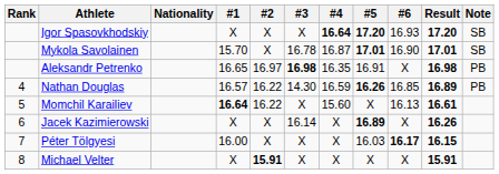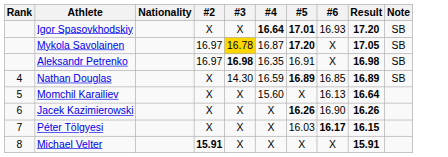 <table class="wikitable" style="text-align:center">
 <tr>
 <th>Rank</th>
 <th>Athlete</th>
 <th>Nationality</th>
-<th>#1</th>
 <th>#2</th>
 <th>#3</th>
 <th>#4</th>
 <th>#5</th>
 <th>#6</th>
 <th>Result</th>
 <th>Note</th>
 </tr>
 <tr>
 <td></td>
 <td align=left><a href='#'>Igor Spasovkhodskiy</a></td>
 <td align=left></td>
 <td>X</td>
 <td>X</td>
-<td>X</td>
 <td><strong>16.64</strong></td>
-<td><strong>17.20</strong></td>
+<td><strong>17.01</strong></td>
 <td>16.93</td>
 <td><strong>17.20</strong></td>
 <td>SB</td>
 </tr>
 <tr>
 <td></td>
 <td align=left><a href='#'>Mykola Savolainen</a></td>
 <td align=left></td>
-<td>15.70</td>
+<td>16.97</td>
+<td style="background: gold;">16.78</td>
+<td>16.87</td>
+<td><strong>17.20</strong></td>
 <td>X</td>
-<td>16.78</td>
-<td>16.87</td>
-<td><strong>17.01</strong></td>
-<td>16.90</td>
-<td><strong>17.01</strong></td>
+<td><strong>17.05</strong></td>
 <td>SB</td>
 </tr>
 <tr>
 <td></td>
 <td align=left><a href='#'>Aleksandr Petrenko</a></td>
 <td align=left></td>
-<td>16.65</td>
 <td>16.97</td>
 <td><strong>16.98</strong></td>
 <td>16.35</td>
 <td>16.91</td>
 <td>X</td>
 <td><strong>16.98</strong></td>
-<td>PB</td>
+<td>SB</td>
 </tr>
 <tr>
 <td>4</td>
 <td align=left><a href='#'>Nathan Douglas</a></td>
 <td align=left></td>
-<td>16.57</td>
-<td>16.22</td>
+<td>X</td>
 <td>14.30</td>
 <td>16.59</td>
-<td><strong>16.26</strong></td>
+<td><strong>16.89</strong></td>
 <td>16.85</td>
 <td><strong>16.89</strong></td>
-<td>PB</td>
+<td>SB</td>
 </tr>
 <tr>
 <td>5</td>
 <td align=left><a href='#'>Momchil Karailiev</a></td>
 <td align=left></td>
-<td><strong>16.64</strong></td>
-<td>16.22</td>
+<td>X</td>
 <td>X</td>
 <td>15.60</td>
 <td>X</td>
 <td>16.13</td>
-<td><strong>16.61</strong></td>
+<td><strong>16.64</strong></td>
 <td></td>
 </tr>
 <tr>
 <td>6</td>
 <td align=left><a href='#'>Jacek Kazimierowski</a></td>
 <td align=left></td>
 <td>X</td>
 <td>X</td>
-<td>16.14</td>
 <td>X</td>
-<td><strong>16.89</strong></td>
-<td>X</td>
+<td><strong>16.26</strong></td>
+<td>16.90</td>
 <td><strong>16.26</strong></td>
 <td></td>
 </tr>
 <tr>
 <td>7</td>
 <td align=left><a href='#'>Péter Tölgyesi</a></td>
 <td align=left></td>
-<td>16.00</td>
 <td>X</td>
 <td>X</td>
 <td>X</td>
 <td>16.03</td>
 <td><strong>16.17</strong></td>
 <td><strong>16.15</strong></td>
 <td></td>
 </tr>
 <tr>
 <td>8</td>
 <td align=left><a href='#'>Michael Velter</a></td>
 <td align=left></td>
-<td>X</td>
 <td><strong>15.91</strong></td>
 <td>X</td>
 <td>X</td>
 <td>X</td>
 <td>X</td>
 <td><strong>15.91</strong></td>
 <td></td>
 </tr>
 </table>
